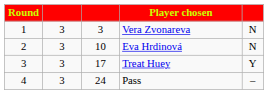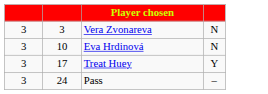 <table class="wikitable" style="text-align:left">
 <tr>
-<th style="background:red; color:#CCFF00" width="50px">Round</th>
 <th style="background:red; color:#CCFF00" width="50px"></th>
 <th style="background:red; color:#CCFF00" width="50px"></th>
 <th style="background:red; color:#CCFF00" width="175px">Player chosen</th>
 <th style="background:red; color:#CCFF00" width="25px"></th>
 </tr>
 <tr>
-<td style="text-align:center">1</td>
 <td style="text-align:center">3</td>
 <td style="text-align:center">3</td>
 <td><a href='#'>Vera Zvonareva</a></td>
 <td style="text-align:center">N</td>
 </tr>
 <tr>
-<td style="text-align:center">2</td>
 <td style="text-align:center">3</td>
 <td style="text-align:center">10</td>
 <td><a href='#'>Eva Hrdinová</a></td>
 <td style="text-align:center">N</td>
 </tr>
 <tr>
 <td style="text-align:center">3</td>
-<td style="text-align:center">3</td>
 <td style="text-align:center">17</td>
 <td><a href='#'>Treat Huey</a></td>
 <td style="text-align:center">Y</td>
 </tr>
 <tr>
-<td style="text-align:center">4</td>
 <td style="text-align:center">3</td>
 <td style="text-align:center">24</td>
 <td>Pass</td>
 <td style="text-align:center">–</td>
 </tr>
 </table>
